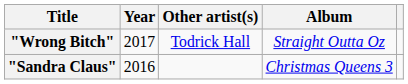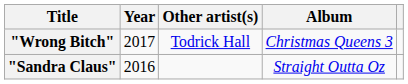 <table class="wikitable plainrowheaders" style="text-align:center;" border="1">
 <tr>
 <th scope="col" rowspan="1">Title</th>
 <th scope="col" rowspan="1">Year</th>
 <th scope="col" rowspan="1">Other artist(s)</th>
 <th scope="col" rowspan="1">Album</th>
 <th></th>
 </tr>
 <tr>
 <th scope="row">"Wrong Bitch"</th>
 <td>2017</td>
 <td><a href='#'>Todrick Hall</a></td>
-<td><em><a href='#'>Straight Outta Oz</a></em></td>
+<td><em><a href='#'>Christmas Queens 3</a></em></td>
 <td></td>
 </tr>
 <tr>
 <th scope="row">"Sandra Claus"</th>
 <td>2016</td>
 <td></td>
-<td><em><a href='#'>Christmas Queens 3</a></em></td>
+<td><em><a href='#'>Straight Outta Oz</a></em></td>
 <td></td>
 </tr>
 </table>
